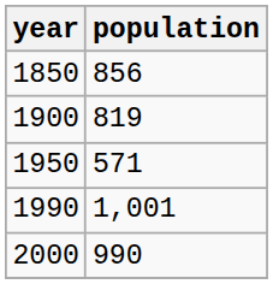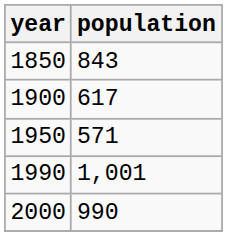 <table class="wikitable">
 <tr>
 <th>year</th>
 <th>population</th>
 </tr>
 <tr>
 <td>1850</td>
-<td>856</td>
+<td>843</td>
 </tr>
 <tr>
 <td>1900</td>
-<td>819</td>
+<td>617</td>
 </tr>
 <tr>
 <td>1950</td>
 <td>571</td>
 </tr>
 <tr>
 <td>1990</td>
 <td>1,001</td>
 </tr>
 <tr>
 <td>2000</td>
 <td>990</td>
 </tr>
 <tr>
 </tr>
 </table>
